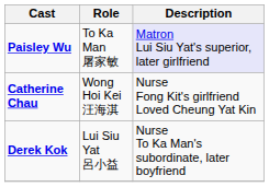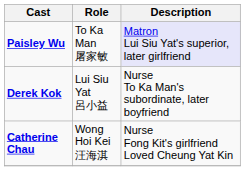 <table class="wikitable" width="55%">
 <tr>
 <th>Cast</th>
 <th>Role</th>
 <th>Description</th>
 </tr>
 <tr>
 <td><strong><a href='#'>Paisley Wu</a></strong></td>
 <td>To Ka Man<br>屠家敏</td>
 <td style="background: lavender;"><a href='#'>Matron</a><br>Lui Siu Yat's superior, later girlfriend</td>
 </tr>
 <tr>
+<td><strong><a href='#'>Derek Kok</a></strong></td>
+<td>Lui Siu Yat<br>呂小益</td>
+<td>Nurse<br>To Ka Man's subordinate, later boyfriend</td>
+</tr>
+<tr>
 <td><strong><a href='#'>Catherine Chau</a></strong></td>
 <td>Wong Hoi Kei<br>汪海淇</td>
 <td>Nurse<br>Fong Kit's girlfriend<br>Loved Cheung Yat Kin</td>
 </tr>
 <tr>
-<td><strong><a href='#'>Derek Kok</a></strong></td>
-<td>Lui Siu Yat<br>呂小益</td>
-<td>Nurse<br>To Ka Man's subordinate, later boyfriend</td>
-</tr>
-<tr>
 </tr>
 </table>
